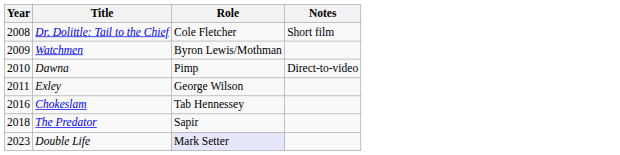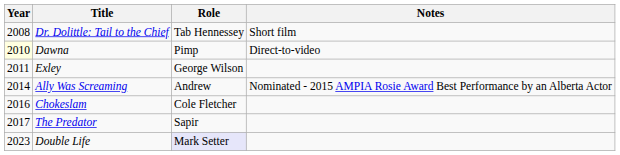 <table class="wikitable sortable">
 <tr>
 <th>Year</th>
 <th>Title</th>
 <th>Role</th>
 <th class="unsortable">Notes</th>
 </tr>
 <tr>
 <td>2008</td>
 <td><em><a href='#'>Dr. Dolittle: Tail to the Chief</a></em></td>
-<td>Cole Fletcher</td>
+<td>Tab Hennessey</td>
 <td>Short film</td>
 </tr>
 <tr>
-<td>2009</td>
-<td><em><a href='#'>Watchmen</a></em></td>
-<td>Byron Lewis/Mothman</td>
-<td></td>
-</tr>
-<tr>
-<td>2010</td>
+<td style="background: lightyellow;">2010</td>
 <td><em>Dawna</em></td>
 <td>Pimp</td>
 <td>Direct-to-video</td>
 </tr>
 <tr>
 <td>2011</td>
 <td><em>Exley</em></td>
 <td>George Wilson</td>
 <td></td>
 </tr>
 <tr>
+<td>2014</td>
+<td><em><a href='#'>Ally Was Screaming</a></em></td>
+<td>Andrew</td>
+<td>Nominated - 2015 <a href='#'>AMPIA Rosie Award</a> Best Performance by an Alberta Actor</td>
+</tr>
+<tr>
 <td>2016</td>
 <td><em><a href='#'>Chokeslam</a></em></td>
-<td>Tab Hennessey</td>
+<td>Cole Fletcher</td>
 <td></td>
 </tr>
 <tr>
-<td>2018</td>
+<td>2017</td>
 <td><em><a href='#'>The Predator</a></em></td>
 <td>Sapir</td>
 <td></td>
 </tr>
 <tr>
 <td>2023</td>
 <td><em>Double Life</em></td>
 <td style="background: lavender;">Mark Setter</td>
 <td></td>
 </tr>
 </table>
